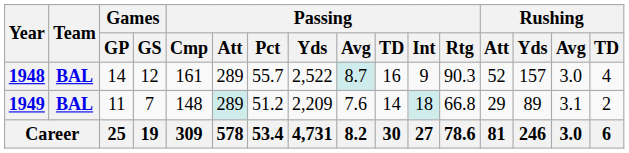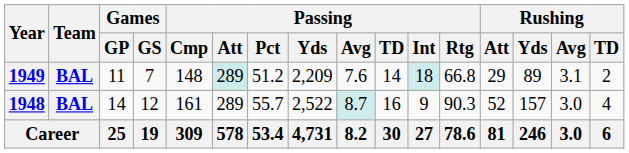 <table class="wikitable" style="text-align:center;">
 <tr>
 <th rowspan="2">Year</th>
 <th rowspan="2">Team</th>
 <th colspan="2">Games</th>
 <th colspan="8">Passing</th>
 <th colspan="4">Rushing</th>
 </tr>
 <tr>
 <th>GP</th>
 <th>GS</th>
 <th>Cmp</th>
 <th>Att</th>
 <th>Pct</th>
 <th>Yds</th>
 <th>Avg</th>
 <th>TD</th>
 <th>Int</th>
 <th>Rtg</th>
 <th>Att</th>
 <th>Yds</th>
 <th>Avg</th>
 <th>TD</th>
 </tr>
 <tr>
+<th><a href='#'>1949</a></th>
+<th><a href='#'>BAL</a></th>
+<td>11</td>
+<td>7</td>
+<td>148</td>
+<td style="background:#cfecec;">289</td>
+<td>51.2</td>
+<td>2,209</td>
+<td>7.6</td>
+<td>14</td>
+<td style="background:#cfecec;">18</td>
+<td>66.8</td>
+<td>29</td>
+<td>89</td>
+<td>3.1</td>
+<td>2</td>
+</tr>
+<tr>
 <th><a href='#'>1948</a></th>
 <th><a href='#'>BAL</a></th>
 <td>14</td>
 <td>12</td>
 <td>161</td>
 <td>289</td>
 <td>55.7</td>
 <td>2,522</td>
 <td style="background:#cfecec;">8.7</td>
 <td>16</td>
 <td>9</td>
 <td>90.3</td>
 <td>52</td>
 <td>157</td>
 <td>3.0</td>
 <td>4</td>
-</tr>
-<tr>
-<th><a href='#'>1949</a></th>
-<th><a href='#'>BAL</a></th>
-<td>11</td>
-<td>7</td>
-<td>148</td>
-<td style="background:#cfecec;">289</td>
-<td>51.2</td>
-<td>2,209</td>
-<td>7.6</td>
-<td>14</td>
-<td style="background:#cfecec;">18</td>
-<td>66.8</td>
-<td>29</td>
-<td>89</td>
-<td>3.1</td>
-<td>2</td>
 </tr>
 <tr>
 <th colspan="2">Career</th>
 <th>25</th>
 <th>19</th>
 <th>309</th>
 <th>578</th>
 <th>53.4</th>
 <th>4,731</th>
 <th>8.2</th>
 <th>30</th>
 <th>27</th>
 <th>78.6</th>
 <th>81</th>
 <th>246</th>
 <th>3.0</th>
 <th>6</th>
 </tr>
 </table>
